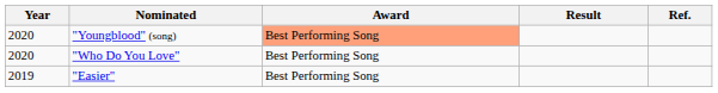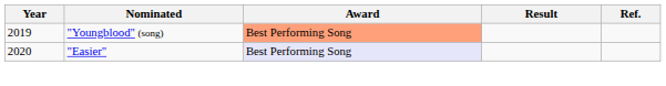 <table class="wikitable" style="width:100%;">
 <tr>
 <th width=5%>Year</th>
 <th style="width:15%;">Nominated</th>
 <th style="width:20%;">Award</th>
 <th style="width:10%;">Result</th>
 <th style="width:5%;">Ref.</th>
 </tr>
 <tr>
-<td>2020</td>
+<td>2019</td>
 <td><a href='#'>"Youngblood"</a> <small>(song)</small></td>
 <td style="background: lightsalmon;">Best Performing Song</td>
 <td></td>
 <td></td>
 </tr>
 <tr>
 <td>2020</td>
-<td><a href='#'>"Who Do You Love"</a></td>
-<td>Best Performing Song</td>
-<td></td>
-<td></td>
-</tr>
-<tr>
-<td>2019</td>
 <td><a href='#'>"Easier"</a></td>
-<td>Best Performing Song</td>
+<td style="background: lavender;">Best Performing Song</td>
 <td></td>
 <td></td>
 </tr>
 </table>
